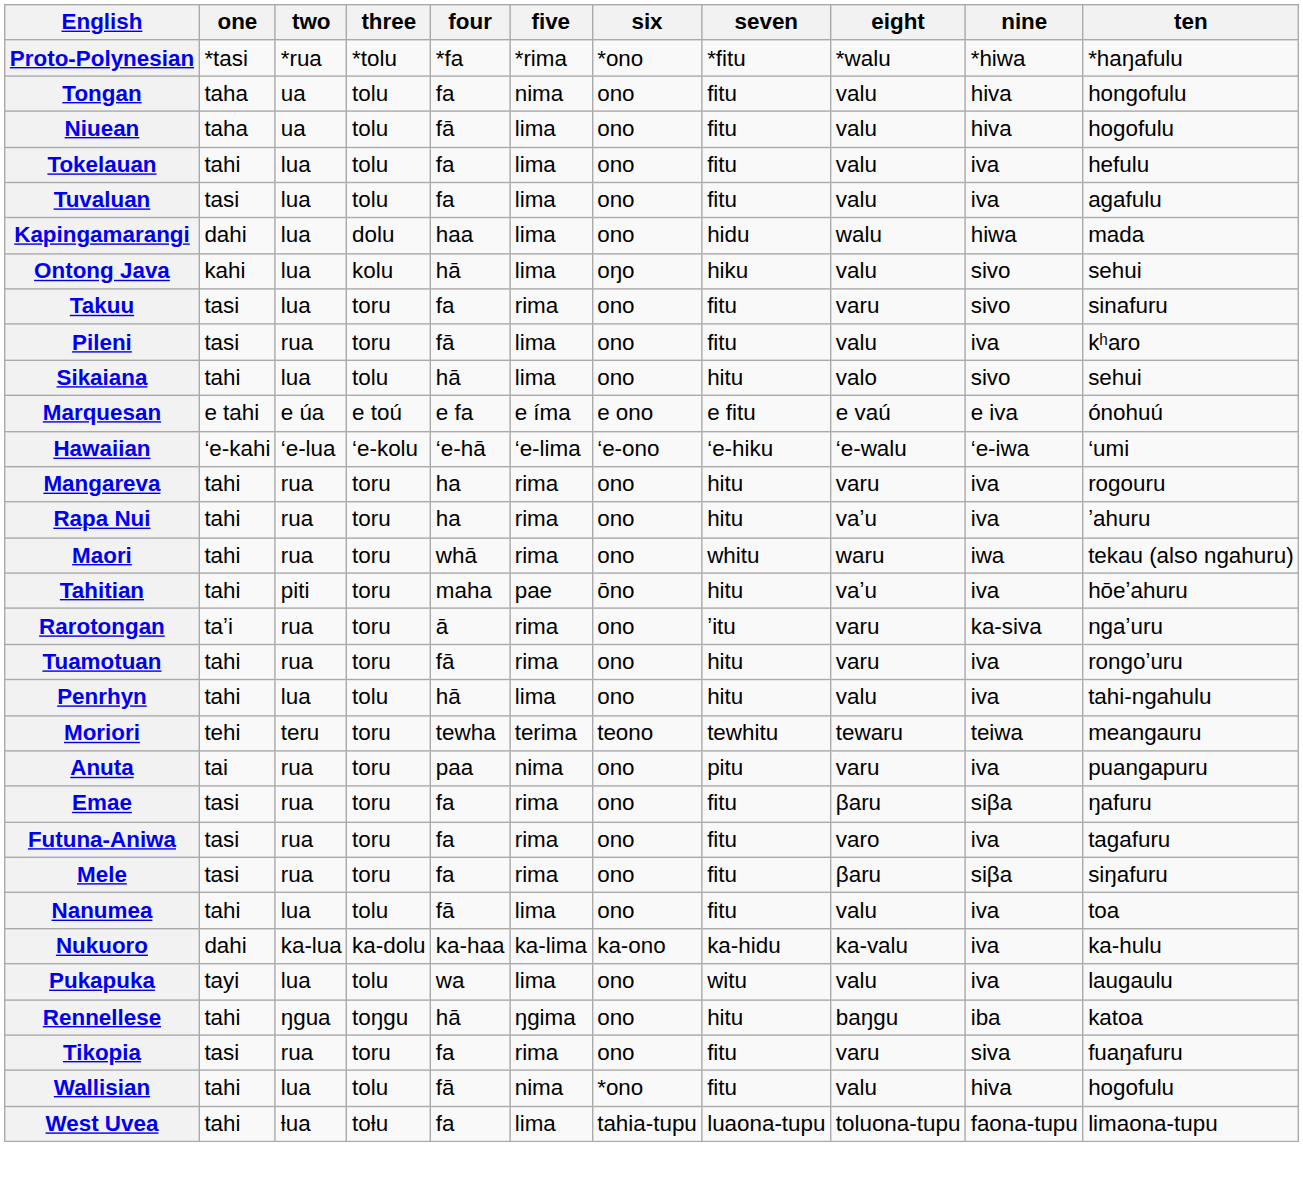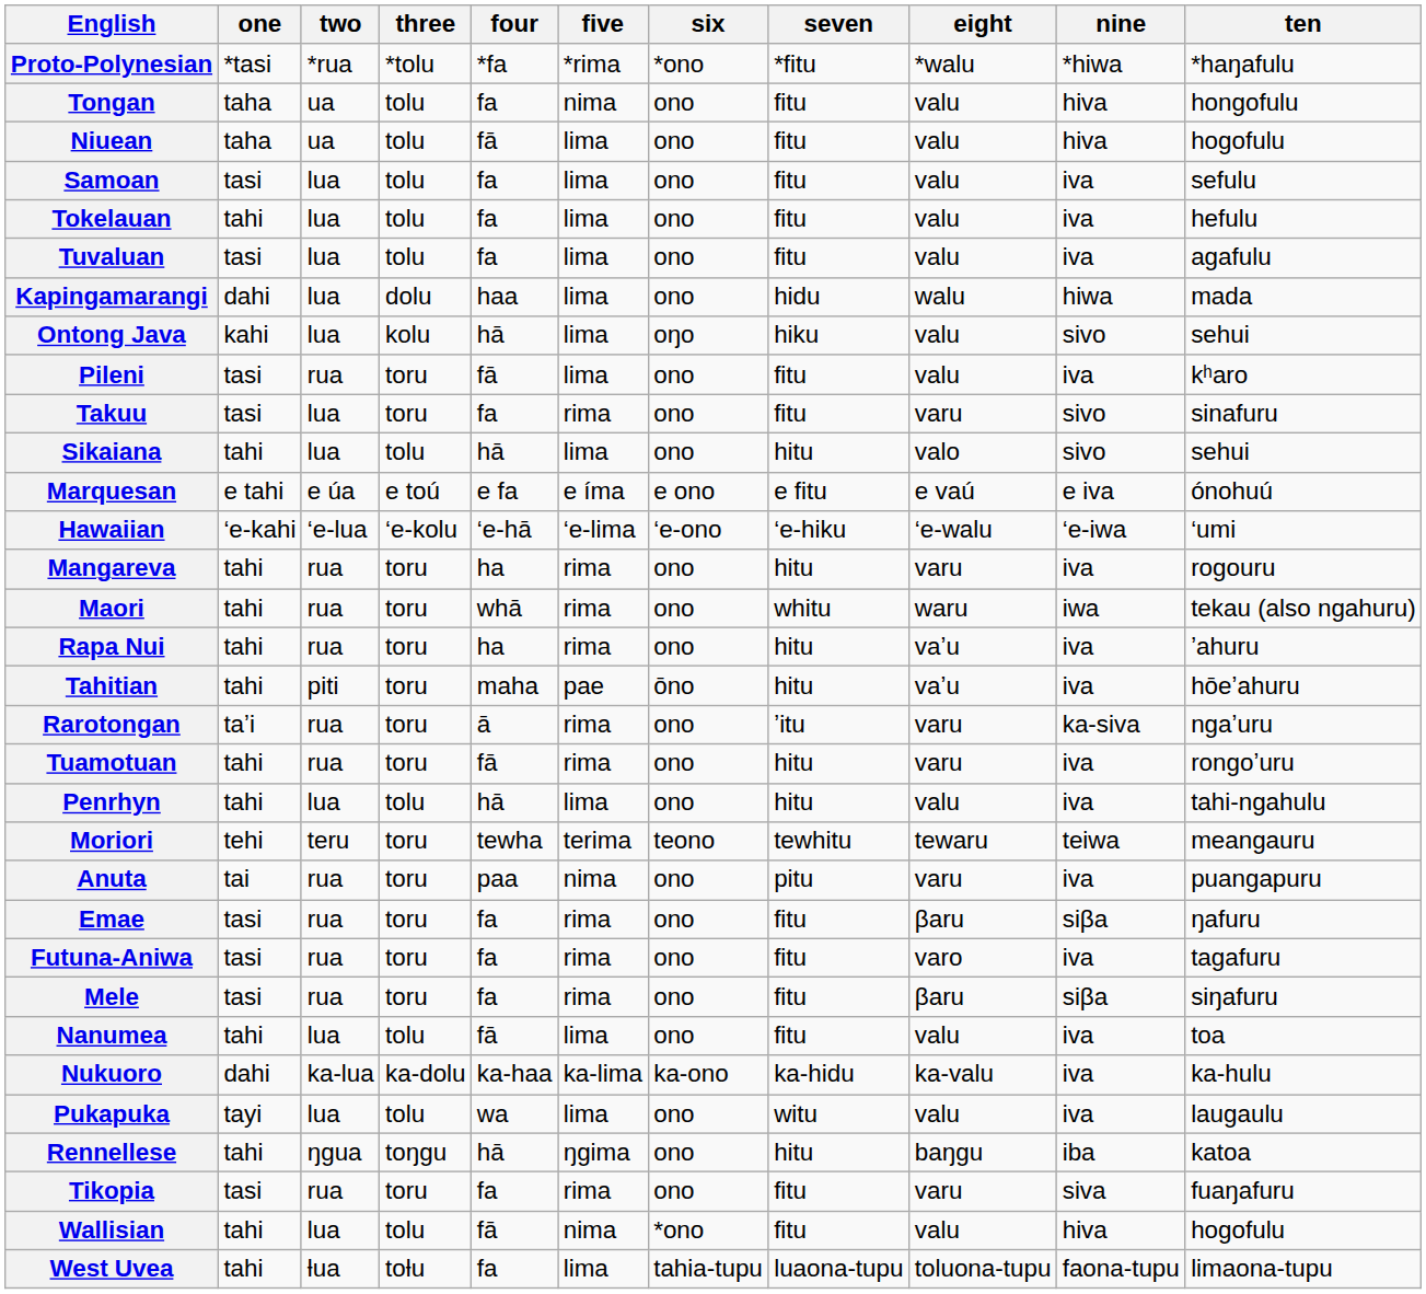 <table class="wikitable">
 <tr>
 <th><a href='#'>English</a></th>
 <th>one</th>
 <th>two</th>
 <th>three</th>
 <th>four</th>
 <th>five</th>
 <th>six</th>
 <th>seven</th>
 <th>eight</th>
 <th>nine</th>
 <th>ten</th>
 </tr>
 <tr>
 <th><a href='#'>Proto-Polynesian</a></th>
 <td>*tasi</td>
 <td>*rua</td>
 <td>*tolu</td>
 <td>*fa</td>
 <td>*rima</td>
 <td>*ono</td>
 <td>*fitu</td>
 <td>*walu</td>
 <td>*hiwa</td>
 <td>*haŋafulu</td>
 </tr>
 <tr>
 <th><a href='#'>Tongan</a></th>
 <td>taha</td>
 <td>ua</td>
 <td>tolu</td>
 <td>fa</td>
 <td>nima</td>
 <td>ono</td>
 <td>fitu</td>
 <td>valu</td>
 <td>hiva</td>
 <td>hongofulu</td>
 </tr>
 <tr>
 <th><a href='#'>Niuean</a></th>
 <td>taha</td>
 <td>ua</td>
 <td>tolu</td>
 <td>fā</td>
 <td>lima</td>
 <td>ono</td>
 <td>fitu</td>
 <td>valu</td>
 <td>hiva</td>
 <td>hogofulu</td>
 </tr>
 <tr>
+<th><a href='#'>Samoan</a></th>
+<td>tasi</td>
+<td>lua</td>
+<td>tolu</td>
+<td>fa</td>
+<td>lima</td>
+<td>ono</td>
+<td>fitu</td>
+<td>valu</td>
+<td>iva</td>
+<td>sefulu</td>
+</tr>
+<tr>
 <th><a href='#'>Tokelauan</a></th>
 <td>tahi</td>
 <td>lua</td>
 <td>tolu</td>
 <td>fa</td>
 <td>lima</td>
 <td>ono</td>
 <td>fitu</td>
 <td>valu</td>
 <td>iva</td>
 <td>hefulu</td>
 </tr>
 <tr>
 <th><a href='#'>Tuvaluan</a></th>
 <td>tasi</td>
 <td>lua</td>
 <td>tolu</td>
 <td>fa</td>
 <td>lima</td>
 <td>ono</td>
 <td>fitu</td>
 <td>valu</td>
 <td>iva</td>
 <td>agafulu</td>
 </tr>
 <tr>
 <th><a href='#'>Kapingamarangi</a></th>
 <td>dahi</td>
 <td>lua</td>
 <td>dolu</td>
 <td>haa</td>
 <td>lima</td>
 <td>ono</td>
 <td>hidu</td>
 <td>walu</td>
 <td>hiwa</td>
 <td>mada</td>
 </tr>
 <tr>
 <th><a href='#'>Ontong Java</a></th>
 <td>kahi</td>
 <td>lua</td>
 <td>kolu</td>
 <td>hā</td>
 <td>lima</td>
 <td>oŋo</td>
 <td>hiku</td>
 <td>valu</td>
 <td>sivo</td>
 <td>sehui</td>
 </tr>
 <tr>
+<th><a href='#'>Pileni</a></th>
+<td>tasi</td>
+<td>rua</td>
+<td>toru</td>
+<td>fā</td>
+<td>lima</td>
+<td>ono</td>
+<td>fitu</td>
+<td>valu</td>
+<td>iva</td>
+<td>kʰaro</td>
+</tr>
+<tr>
 <th><a href='#'>Takuu</a></th>
 <td>tasi</td>
 <td>lua</td>
 <td>toru</td>
 <td>fa</td>
 <td>rima</td>
 <td>ono</td>
 <td>fitu</td>
 <td>varu</td>
 <td>sivo</td>
 <td>sinafuru</td>
-</tr>
-<tr>
-<th><a href='#'>Pileni</a></th>
-<td>tasi</td>
-<td>rua</td>
-<td>toru</td>
-<td>fā</td>
-<td>lima</td>
-<td>ono</td>
-<td>fitu</td>
-<td>valu</td>
-<td>iva</td>
-<td>kʰaro</td>
 </tr>
 <tr>
 <th><a href='#'>Sikaiana</a></th>
 <td>tahi</td>
 <td>lua</td>
 <td>tolu</td>
 <td>hā</td>
 <td>lima</td>
 <td>ono</td>
 <td>hitu</td>
 <td>valo</td>
 <td>sivo</td>
 <td>sehui</td>
 </tr>
 <tr>
 <th><a href='#'>Marquesan</a></th>
 <td>e tahi</td>
 <td>e úa</td>
 <td>e toú</td>
 <td>e fa</td>
 <td>e íma</td>
 <td>e ono</td>
 <td>e fitu</td>
 <td>e vaú</td>
 <td>e iva</td>
 <td>ónohuú</td>
 </tr>
 <tr>
 <th><a href='#'>Hawaiian</a></th>
 <td>‘e-kahi</td>
 <td>‘e-lua</td>
 <td>‘e-kolu</td>
 <td>‘e-hā</td>
 <td>‘e-lima</td>
 <td>‘e-ono</td>
 <td>‘e-hiku</td>
 <td>‘e-walu</td>
 <td>‘e-iwa</td>
 <td>‘umi</td>
 </tr>
 <tr>
 <th><a href='#'>Mangareva</a></th>
 <td>tahi</td>
 <td>rua</td>
 <td>toru</td>
 <td>ha</td>
 <td>rima</td>
 <td>ono</td>
 <td>hitu</td>
 <td>varu</td>
 <td>iva</td>
 <td>rogouru</td>
 </tr>
 <tr>
+<th><a href='#'>Maori</a></th>
+<td>tahi</td>
+<td>rua</td>
+<td>toru</td>
+<td>whā</td>
+<td>rima</td>
+<td>ono</td>
+<td>whitu</td>
+<td>waru</td>
+<td>iwa</td>
+<td>tekau (also ngahuru)</td>
+</tr>
+<tr>
 <th><a href='#'>Rapa Nui</a></th>
 <td>tahi</td>
 <td>rua</td>
 <td>toru</td>
 <td>ha</td>
 <td>rima</td>
 <td>ono</td>
 <td>hitu</td>
 <td>vaʼu</td>
 <td>iva</td>
 <td>ʼahuru</td>
-</tr>
-<tr>
-<th><a href='#'>Maori</a></th>
-<td>tahi</td>
-<td>rua</td>
-<td>toru</td>
-<td>whā</td>
-<td>rima</td>
-<td>ono</td>
-<td>whitu</td>
-<td>waru</td>
-<td>iwa</td>
-<td>tekau (also ngahuru)</td>
 </tr>
 <tr>
 <th><a href='#'>Tahitian</a></th>
 <td>tahi</td>
 <td>piti</td>
 <td>toru</td>
 <td>maha</td>
 <td>pae</td>
 <td>ōno</td>
 <td>hitu</td>
 <td>vaʼu</td>
 <td>iva</td>
 <td>hōeʼahuru</td>
 </tr>
 <tr>
 <th><a href='#'>Rarotongan</a></th>
 <td>taʼi</td>
 <td>rua</td>
 <td>toru</td>
 <td>ā</td>
 <td>rima</td>
 <td>ono</td>
 <td>ʼitu</td>
 <td>varu</td>
 <td>ka-siva</td>
 <td>ngaʼuru</td>
 </tr>
 <tr>
 <th><a href='#'>Tuamotuan</a></th>
 <td>tahi</td>
 <td>rua</td>
 <td>toru</td>
 <td>fā</td>
 <td>rima</td>
 <td>ono</td>
 <td>hitu</td>
 <td>varu</td>
 <td>iva</td>
 <td>rongoʼuru</td>
 </tr>
 <tr>
 <th><a href='#'>Penrhyn</a></th>
 <td>tahi</td>
 <td>lua</td>
 <td>tolu</td>
 <td>hā</td>
 <td>lima</td>
 <td>ono</td>
 <td>hitu</td>
 <td>valu</td>
 <td>iva</td>
 <td>tahi-ngahulu</td>
 </tr>
 <tr>
 <th><a href='#'>Moriori</a></th>
 <td>tehi</td>
 <td>teru</td>
 <td>toru</td>
 <td>tewha</td>
 <td>terima</td>
 <td>teono</td>
 <td>tewhitu</td>
 <td>tewaru</td>
 <td>teiwa</td>
 <td>meangauru</td>
 </tr>
 <tr>
 <th><a href='#'>Anuta</a></th>
 <td>tai</td>
 <td>rua</td>
 <td>toru</td>
 <td>paa</td>
 <td>nima</td>
 <td>ono</td>
 <td>pitu</td>
 <td>varu</td>
 <td>iva</td>
 <td>puangapuru</td>
 </tr>
 <tr>
 <th><a href='#'>Emae</a></th>
 <td>tasi</td>
 <td>rua</td>
 <td>toru</td>
 <td>fa</td>
 <td>rima</td>
 <td>ono</td>
 <td>fitu</td>
 <td>βaru</td>
 <td>siβa</td>
 <td>ŋafuru</td>
 </tr>
 <tr>
 <th><a href='#'>Futuna-Aniwa</a></th>
 <td>tasi</td>
 <td>rua</td>
 <td>toru</td>
 <td>fa</td>
 <td>rima</td>
 <td>ono</td>
 <td>fitu</td>
 <td>varo</td>
 <td>iva</td>
 <td>tagafuru</td>
 </tr>
 <tr>
 <th><a href='#'>Mele</a></th>
 <td>tasi</td>
 <td>rua</td>
 <td>toru</td>
 <td>fa</td>
 <td>rima</td>
 <td>ono</td>
 <td>fitu</td>
 <td>βaru</td>
 <td>siβa</td>
 <td>siŋafuru</td>
 </tr>
 <tr>
 <th><a href='#'>Nanumea</a></th>
 <td>tahi</td>
 <td>lua</td>
 <td>tolu</td>
 <td>fā</td>
 <td>lima</td>
 <td>ono</td>
 <td>fitu</td>
 <td>valu</td>
 <td>iva</td>
 <td>toa</td>
 </tr>
 <tr>
 <th><a href='#'>Nukuoro</a></th>
 <td>dahi</td>
 <td>ka-lua</td>
 <td>ka-dolu</td>
 <td>ka-haa</td>
 <td>ka-lima</td>
 <td>ka-ono</td>
 <td>ka-hidu</td>
 <td>ka-valu</td>
 <td>iva</td>
 <td>ka-hulu</td>
 </tr>
 <tr>
 <th><a href='#'>Pukapuka</a></th>
 <td>tayi</td>
 <td>lua</td>
 <td>tolu</td>
 <td>wa</td>
 <td>lima</td>
 <td>ono</td>
 <td>witu</td>
 <td>valu</td>
 <td>iva</td>
 <td>laugaulu</td>
 </tr>
 <tr>
 <th><a href='#'>Rennellese</a></th>
 <td>tahi</td>
 <td>ŋgua</td>
 <td>toŋgu</td>
 <td>hā</td>
 <td>ŋgima</td>
 <td>ono</td>
 <td>hitu</td>
 <td>baŋgu</td>
 <td>iba</td>
 <td>katoa</td>
 </tr>
 <tr>
 <th><a href='#'>Tikopia</a></th>
 <td>tasi</td>
 <td>rua</td>
 <td>toru</td>
 <td>fa</td>
 <td>rima</td>
 <td>ono</td>
 <td>fitu</td>
 <td>varu</td>
 <td>siva</td>
 <td>fuaŋafuru</td>
 </tr>
 <tr>
 <th><a href='#'>Wallisian</a></th>
 <td>tahi</td>
 <td>lua</td>
 <td>tolu</td>
 <td>fā</td>
 <td>nima</td>
 <td>*ono</td>
 <td>fitu</td>
 <td>valu</td>
 <td>hiva</td>
 <td>hogofulu</td>
 </tr>
 <tr>
 <th><a href='#'>West Uvea</a></th>
 <td>tahi</td>
 <td>ƚua</td>
 <td>toƚu</td>
 <td>fa</td>
 <td>lima</td>
 <td>tahia-tupu</td>
 <td>luaona-tupu</td>
 <td>toluona-tupu</td>
 <td>faona-tupu</td>
 <td>limaona-tupu</td>
 </tr>
 </table>
